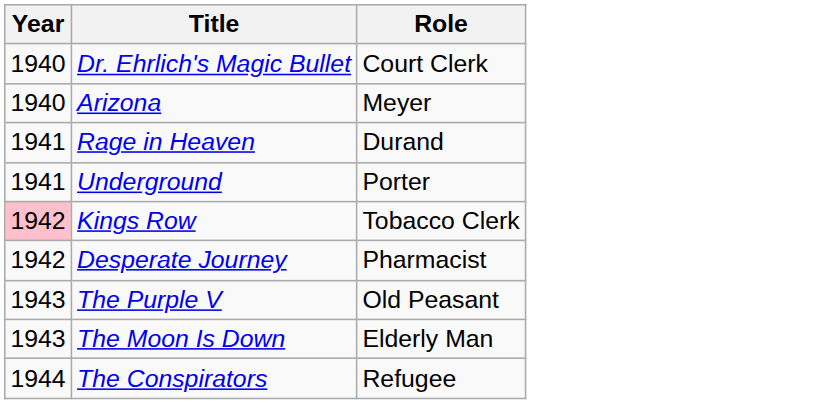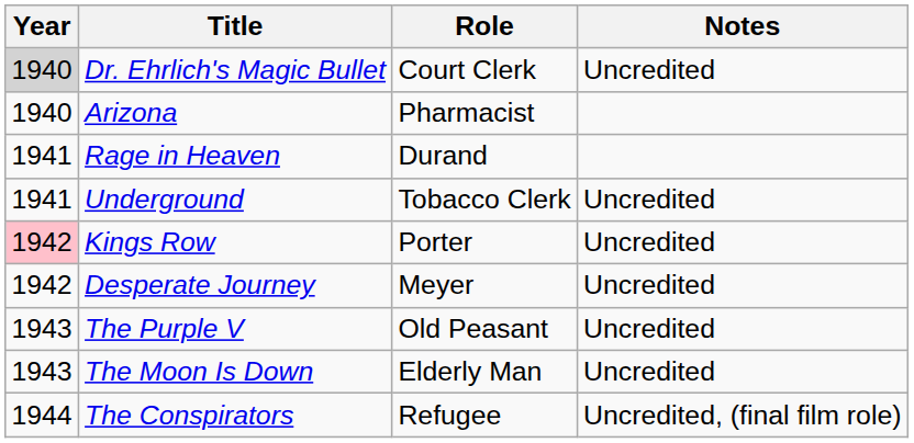 <table class="wikitable">
 <tr>
 <th>Year</th>
 <th>Title</th>
 <th>Role</th>
+<th>Notes</th>
 </tr>
 <tr>
-<td>1940</td>
+<td style="background: lightgrey;">1940</td>
 <td><em><a href='#'>Dr. Ehrlich's Magic Bullet</a></em></td>
 <td>Court Clerk</td>
+<td>Uncredited</td>
 </tr>
 <tr>
 <td>1940</td>
 <td><em><a href='#'>Arizona</a></em></td>
-<td>Meyer</td>
+<td>Pharmacist</td>
+<td></td>
 </tr>
 <tr>
 <td>1941</td>
 <td><em><a href='#'>Rage in Heaven</a></em></td>
 <td>Durand</td>
+<td></td>
 </tr>
 <tr>
 <td>1941</td>
 <td><em><a href='#'>Underground</a></em></td>
-<td>Porter</td>
+<td>Tobacco Clerk</td>
+<td>Uncredited</td>
 </tr>
 <tr>
 <td style="background: pink;">1942</td>
 <td><em><a href='#'>Kings Row</a></em></td>
-<td>Tobacco Clerk</td>
+<td>Porter</td>
+<td>Uncredited</td>
 </tr>
 <tr>
 <td>1942</td>
 <td><em><a href='#'>Desperate Journey</a></em></td>
-<td>Pharmacist</td>
+<td>Meyer</td>
+<td>Uncredited</td>
 </tr>
 <tr>
 <td>1943</td>
 <td><em><a href='#'>The Purple V</a></em></td>
 <td>Old Peasant</td>
+<td>Uncredited</td>
 </tr>
 <tr>
 <td>1943</td>
 <td><em><a href='#'>The Moon Is Down</a></em></td>
 <td>Elderly Man</td>
+<td>Uncredited</td>
 </tr>
 <tr>
 <td>1944</td>
 <td><em><a href='#'>The Conspirators</a></em></td>
 <td>Refugee</td>
+<td>Uncredited, (final film role)</td>
 </tr>
 </table>
